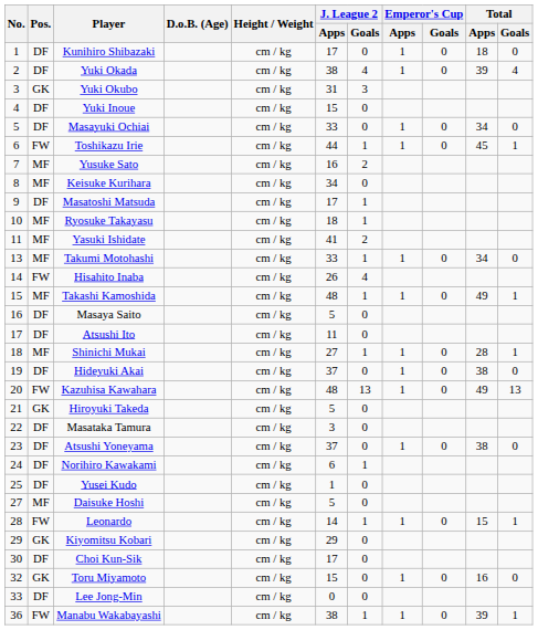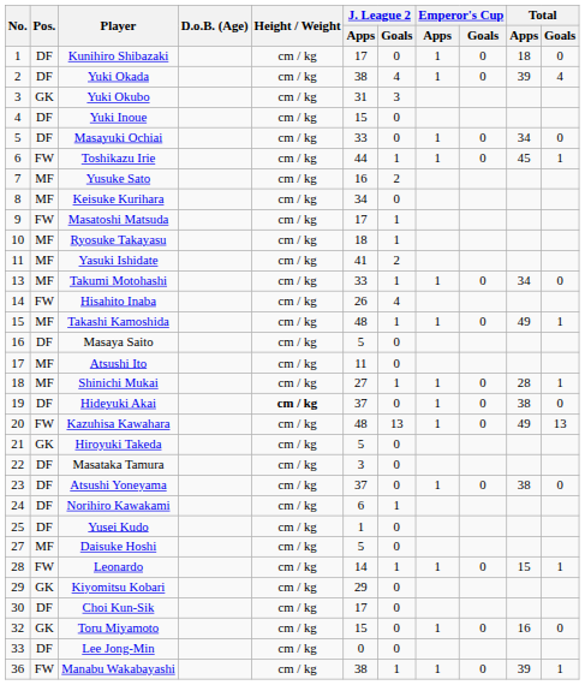 <table class="wikitable" style="text-align:center;">
 <tr>
 <th rowspan="2">No.</th>
 <th rowspan="2">Pos.</th>
 <th rowspan="2">Player</th>
 <th rowspan="2">D.o.B. (Age)</th>
 <th rowspan="2">Height / Weight</th>
 <th colspan="2"><a href='#'>J. League 2</a></th>
 <th colspan="2"><a href='#'>Emperor's Cup</a></th>
 <th colspan="2">Total</th>
 </tr>
 <tr>
 <th>Apps</th>
 <th>Goals</th>
 <th>Apps</th>
 <th>Goals</th>
 <th>Apps</th>
 <th>Goals</th>
 </tr>
 <tr>
 <td>1</td>
 <td>DF</td>
 <td><a href='#'>Kunihiro Shibazaki</a></td>
 <td></td>
 <td>cm / kg</td>
 <td>17</td>
 <td>0</td>
 <td>1</td>
 <td>0</td>
 <td>18</td>
 <td>0</td>
 </tr>
 <tr>
 <td>2</td>
 <td>DF</td>
 <td><a href='#'>Yuki Okada</a></td>
 <td></td>
 <td>cm / kg</td>
 <td>38</td>
 <td>4</td>
 <td>1</td>
 <td>0</td>
 <td>39</td>
 <td>4</td>
 </tr>
 <tr>
 <td>3</td>
 <td>GK</td>
 <td><a href='#'>Yuki Okubo</a></td>
 <td></td>
 <td>cm / kg</td>
 <td>31</td>
 <td>3</td>
 <td></td>
 <td></td>
 <td></td>
 <td></td>
 </tr>
 <tr>
 <td>4</td>
 <td>DF</td>
 <td><a href='#'>Yuki Inoue</a></td>
 <td></td>
 <td>cm / kg</td>
 <td>15</td>
 <td>0</td>
 <td></td>
 <td></td>
 <td></td>
 <td></td>
 </tr>
 <tr>
 <td>5</td>
 <td>DF</td>
 <td><a href='#'>Masayuki Ochiai</a></td>
 <td></td>
 <td>cm / kg</td>
 <td>33</td>
 <td>0</td>
 <td>1</td>
 <td>0</td>
 <td>34</td>
 <td>0</td>
 </tr>
 <tr>
 <td>6</td>
 <td>FW</td>
 <td><a href='#'>Toshikazu Irie</a></td>
 <td></td>
 <td>cm / kg</td>
 <td>44</td>
 <td>1</td>
 <td>1</td>
 <td>0</td>
 <td>45</td>
 <td>1</td>
 </tr>
 <tr>
 <td>7</td>
 <td>MF</td>
 <td><a href='#'>Yusuke Sato</a></td>
 <td></td>
 <td>cm / kg</td>
 <td>16</td>
 <td>2</td>
 <td></td>
 <td></td>
 <td></td>
 <td></td>
 </tr>
 <tr>
 <td>8</td>
 <td>MF</td>
 <td><a href='#'>Keisuke Kurihara</a></td>
 <td></td>
 <td>cm / kg</td>
 <td>34</td>
 <td>0</td>
 <td></td>
 <td></td>
 <td></td>
 <td></td>
 </tr>
 <tr>
 <td>9</td>
-<td>DF</td>
+<td>FW</td>
 <td><a href='#'>Masatoshi Matsuda</a></td>
 <td></td>
 <td>cm / kg</td>
 <td>17</td>
 <td>1</td>
 <td></td>
 <td></td>
 <td></td>
 <td></td>
 </tr>
 <tr>
 <td>10</td>
 <td>MF</td>
 <td><a href='#'>Ryosuke Takayasu</a></td>
 <td></td>
 <td>cm / kg</td>
 <td>18</td>
 <td>1</td>
 <td></td>
 <td></td>
 <td></td>
 <td></td>
 </tr>
 <tr>
 <td>11</td>
 <td>MF</td>
 <td><a href='#'>Yasuki Ishidate</a></td>
 <td></td>
 <td>cm / kg</td>
 <td>41</td>
 <td>2</td>
 <td></td>
 <td></td>
 <td></td>
 <td></td>
 </tr>
 <tr>
 <td>13</td>
 <td>MF</td>
 <td><a href='#'>Takumi Motohashi</a></td>
 <td></td>
 <td>cm / kg</td>
 <td>33</td>
 <td>1</td>
 <td>1</td>
 <td>0</td>
 <td>34</td>
 <td>0</td>
 </tr>
 <tr>
 <td>14</td>
 <td>FW</td>
 <td><a href='#'>Hisahito Inaba</a></td>
 <td></td>
 <td>cm / kg</td>
 <td>26</td>
 <td>4</td>
 <td></td>
 <td></td>
 <td></td>
 <td></td>
 </tr>
 <tr>
 <td>15</td>
 <td>MF</td>
 <td><a href='#'>Takashi Kamoshida</a></td>
 <td></td>
 <td>cm / kg</td>
 <td>48</td>
 <td>1</td>
 <td>1</td>
 <td>0</td>
 <td>49</td>
 <td>1</td>
 </tr>
 <tr>
 <td>16</td>
 <td>DF</td>
 <td>Masaya Saito</td>
 <td></td>
 <td>cm / kg</td>
 <td>5</td>
 <td>0</td>
 <td></td>
 <td></td>
 <td></td>
 <td></td>
 </tr>
 <tr>
 <td>17</td>
-<td>DF</td>
+<td>MF</td>
 <td><a href='#'>Atsushi Ito</a></td>
 <td></td>
 <td>cm / kg</td>
 <td>11</td>
 <td>0</td>
 <td></td>
 <td></td>
 <td></td>
 <td></td>
 </tr>
 <tr>
 <td>18</td>
 <td>MF</td>
 <td><a href='#'>Shinichi Mukai</a></td>
 <td></td>
 <td>cm / kg</td>
 <td>27</td>
 <td>1</td>
 <td>1</td>
 <td>0</td>
 <td>28</td>
 <td>1</td>
 </tr>
 <tr>
 <td>19</td>
 <td>DF</td>
 <td><a href='#'>Hideyuki Akai</a></td>
 <td></td>
-<td>cm / kg</td>
+<td><strong>cm / kg</strong></td>
 <td>37</td>
 <td>0</td>
 <td>1</td>
 <td>0</td>
 <td>38</td>
 <td>0</td>
 </tr>
 <tr>
 <td>20</td>
 <td>FW</td>
 <td><a href='#'>Kazuhisa Kawahara</a></td>
 <td></td>
 <td>cm / kg</td>
 <td>48</td>
 <td>13</td>
 <td>1</td>
 <td>0</td>
 <td>49</td>
 <td>13</td>
 </tr>
 <tr>
 <td>21</td>
 <td>GK</td>
 <td><a href='#'>Hiroyuki Takeda</a></td>
 <td></td>
 <td>cm / kg</td>
 <td>5</td>
 <td>0</td>
 <td></td>
 <td></td>
 <td></td>
 <td></td>
 </tr>
 <tr>
 <td>22</td>
 <td>DF</td>
 <td>Masataka Tamura</td>
 <td></td>
 <td>cm / kg</td>
 <td>3</td>
 <td>0</td>
 <td></td>
 <td></td>
 <td></td>
 <td></td>
 </tr>
 <tr>
 <td>23</td>
 <td>DF</td>
 <td><a href='#'>Atsushi Yoneyama</a></td>
 <td></td>
 <td>cm / kg</td>
 <td>37</td>
 <td>0</td>
 <td>1</td>
 <td>0</td>
 <td>38</td>
 <td>0</td>
 </tr>
 <tr>
 <td>24</td>
 <td>DF</td>
 <td><a href='#'>Norihiro Kawakami</a></td>
 <td></td>
 <td>cm / kg</td>
 <td>6</td>
 <td>1</td>
 <td></td>
 <td></td>
 <td></td>
 <td></td>
 </tr>
 <tr>
 <td>25</td>
 <td>DF</td>
 <td><a href='#'>Yusei Kudo</a></td>
 <td></td>
 <td>cm / kg</td>
 <td>1</td>
 <td>0</td>
 <td></td>
 <td></td>
 <td></td>
 <td></td>
 </tr>
 <tr>
 <td>27</td>
 <td>MF</td>
 <td><a href='#'>Daisuke Hoshi</a></td>
 <td></td>
 <td>cm / kg</td>
 <td>5</td>
 <td>0</td>
 <td></td>
 <td></td>
 <td></td>
 <td></td>
 </tr>
 <tr>
 <td>28</td>
 <td>FW</td>
 <td><a href='#'>Leonardo</a></td>
 <td></td>
 <td>cm / kg</td>
 <td>14</td>
 <td>1</td>
 <td>1</td>
 <td>0</td>
 <td>15</td>
 <td>1</td>
 </tr>
 <tr>
 <td>29</td>
 <td>GK</td>
 <td><a href='#'>Kiyomitsu Kobari</a></td>
 <td></td>
 <td>cm / kg</td>
 <td>29</td>
 <td>0</td>
 <td></td>
 <td></td>
 <td></td>
 <td></td>
 </tr>
 <tr>
 <td>30</td>
 <td>DF</td>
 <td><a href='#'>Choi Kun-Sik</a></td>
 <td></td>
 <td>cm / kg</td>
 <td>17</td>
 <td>0</td>
 <td></td>
 <td></td>
 <td></td>
 <td></td>
 </tr>
 <tr>
 <td>32</td>
 <td>GK</td>
 <td><a href='#'>Toru Miyamoto</a></td>
 <td></td>
 <td>cm / kg</td>
 <td>15</td>
 <td>0</td>
 <td>1</td>
 <td>0</td>
 <td>16</td>
 <td>0</td>
 </tr>
 <tr>
 <td>33</td>
 <td>DF</td>
 <td><a href='#'>Lee Jong-Min</a></td>
 <td></td>
 <td>cm / kg</td>
 <td>0</td>
 <td>0</td>
 <td></td>
 <td></td>
 <td></td>
 <td></td>
 </tr>
 <tr>
 <td>36</td>
 <td>FW</td>
 <td><a href='#'>Manabu Wakabayashi</a></td>
 <td></td>
 <td>cm / kg</td>
 <td>38</td>
 <td>1</td>
 <td>1</td>
 <td>0</td>
 <td>39</td>
 <td>1</td>
 </tr>
 </table>
